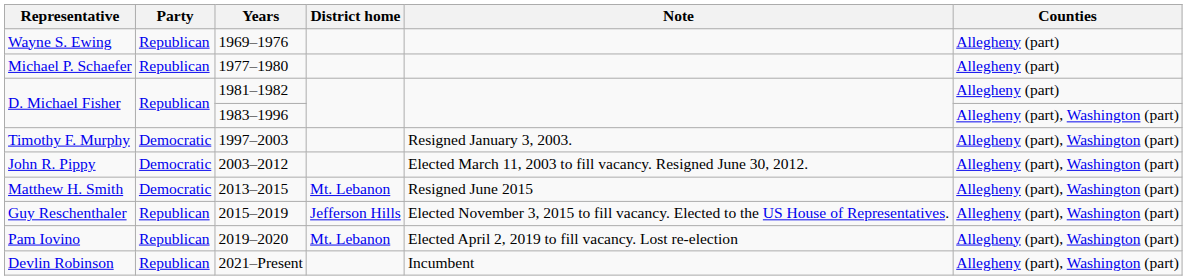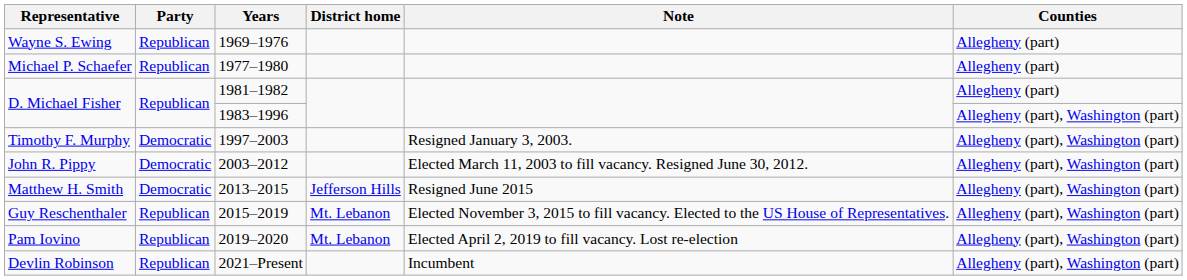 <table class=wikitable>
 <tr valign=bottom>
 <th>Representative</th>
 <th>Party</th>
 <th>Years</th>
 <th>District home</th>
 <th>Note</th>
 <th>Counties</th>
 </tr>
 <tr>
 <td><a href='#'>Wayne S. Ewing</a></td>
 <td><a href='#'>Republican</a></td>
 <td>1969–1976</td>
 <td></td>
 <td></td>
 <td><a href='#'>Allegheny</a> (part)</td>
 </tr>
 <tr>
 <td><a href='#'>Michael P. Schaefer</a></td>
 <td><a href='#'>Republican</a></td>
 <td>1977–1980</td>
 <td></td>
 <td></td>
 <td><a href='#'>Allegheny</a> (part)</td>
 </tr>
 <tr>
 <td rowspan=2><a href='#'>D. Michael Fisher</a></td>
 <td rowspan=2><a href='#'>Republican</a></td>
 <td>1981–1982</td>
 <td rowspan=2> </td>
 <td rowspan=2> </td>
 <td><a href='#'>Allegheny</a> (part)</td>
 </tr>
 <tr>
 <td>1983–1996</td>
 <td><a href='#'>Allegheny</a> (part), <a href='#'>Washington</a> (part)</td>
 </tr>
 <tr>
 <td><a href='#'>Timothy F. Murphy</a></td>
 <td><a href='#'>Democratic</a></td>
 <td>1997–2003</td>
 <td></td>
 <td>Resigned January 3, 2003.</td>
 <td><a href='#'>Allegheny</a> (part), <a href='#'>Washington</a> (part)</td>
 </tr>
 <tr>
 <td><a href='#'>John R. Pippy</a></td>
 <td><a href='#'>Democratic</a></td>
 <td>2003–2012</td>
 <td></td>
 <td>Elected March 11, 2003 to fill vacancy. Resigned June 30, 2012.</td>
 <td><a href='#'>Allegheny</a> (part), <a href='#'>Washington</a> (part)</td>
 </tr>
 <tr>
 <td><a href='#'>Matthew H. Smith</a></td>
 <td><a href='#'>Democratic</a></td>
 <td>2013–2015</td>
-<td><a href='#'>Mt. Lebanon</a></td>
+<td><a href='#'>Jefferson Hills</a></td>
 <td>Resigned June 2015</td>
 <td><a href='#'>Allegheny</a> (part), <a href='#'>Washington</a> (part)</td>
 </tr>
 <tr>
 <td><a href='#'>Guy Reschenthaler</a></td>
 <td><a href='#'>Republican</a></td>
 <td>2015–2019</td>
-<td><a href='#'>Jefferson Hills</a></td>
+<td><a href='#'>Mt. Lebanon</a></td>
 <td>Elected November 3, 2015 to fill vacancy.  Elected to the <a href='#'>US House of Representatives</a>.</td>
 <td><a href='#'>Allegheny</a> (part), <a href='#'>Washington</a> (part)</td>
 </tr>
 <tr>
 <td><a href='#'>Pam Iovino</a></td>
 <td><a href='#'>Republican</a></td>
 <td>2019–2020</td>
 <td><a href='#'>Mt. Lebanon</a></td>
 <td>Elected April 2, 2019 to fill vacancy. Lost re-election</td>
 <td><a href='#'>Allegheny</a> (part), <a href='#'>Washington</a> (part)</td>
 </tr>
 <tr>
 <td><a href='#'>Devlin Robinson</a></td>
 <td><a href='#'>Republican</a></td>
 <td>2021–Present</td>
 <td></td>
 <td>Incumbent</td>
 <td><a href='#'>Allegheny</a> (part), <a href='#'>Washington</a> (part)</td>
 </tr>
 </table>
